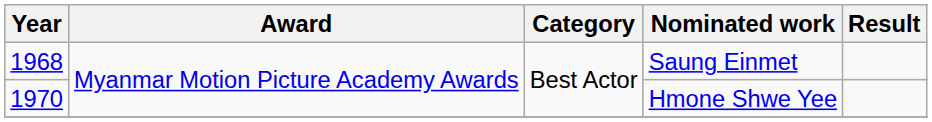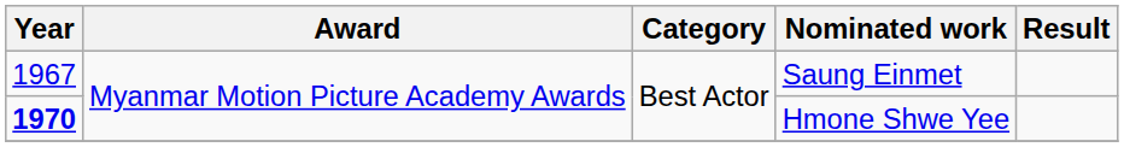 <table class="wikitable" style="font-size: 95%">
 <tr>
 <th>Year</th>
 <th>Award</th>
 <th>Category</th>
 <th>Nominated work</th>
 <th>Result</th>
 </tr>
 <tr>
-<td><a href='#'>1968</a></td>
+<td><a href='#'>1967</a></td>
 <td rowspan="2"><a href='#'>Myanmar Motion Picture Academy Awards</a></td>
 <td rowspan="2">Best Actor</td>
 <td><a href='#'>Saung Einmet</a></td>
 <td></td>
 </tr>
 <tr>
-<td><a href='#'>1970</a></td>
+<td><strong><a href='#'>1970</a></strong></td>
 <td><a href='#'>Hmone Shwe Yee</a></td>
 <td></td>
 </tr>
 <tr>
 </tr>
 </table>
